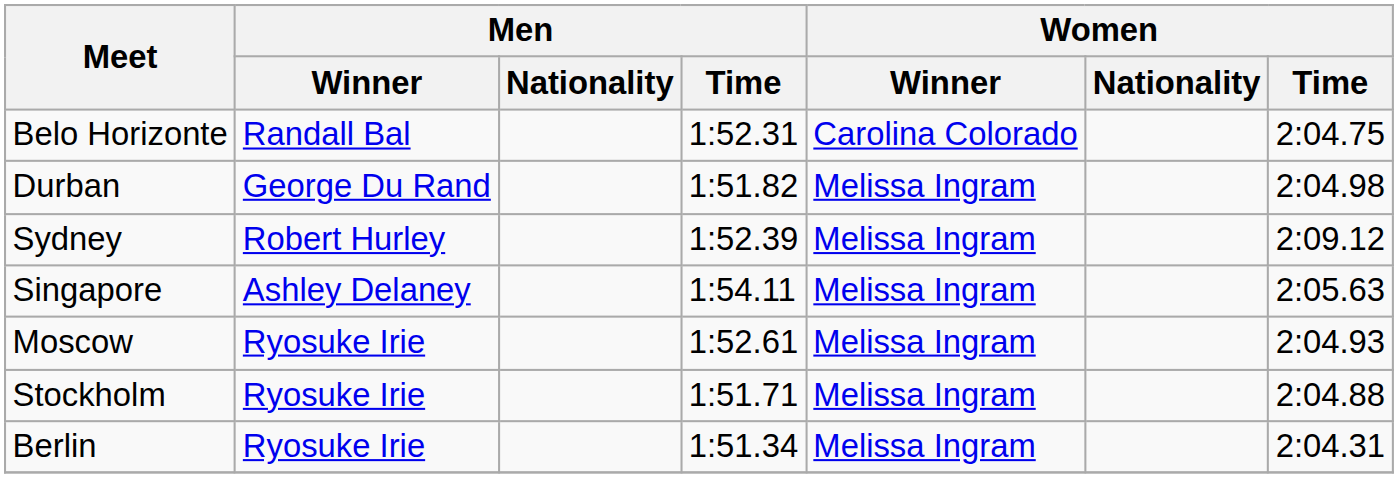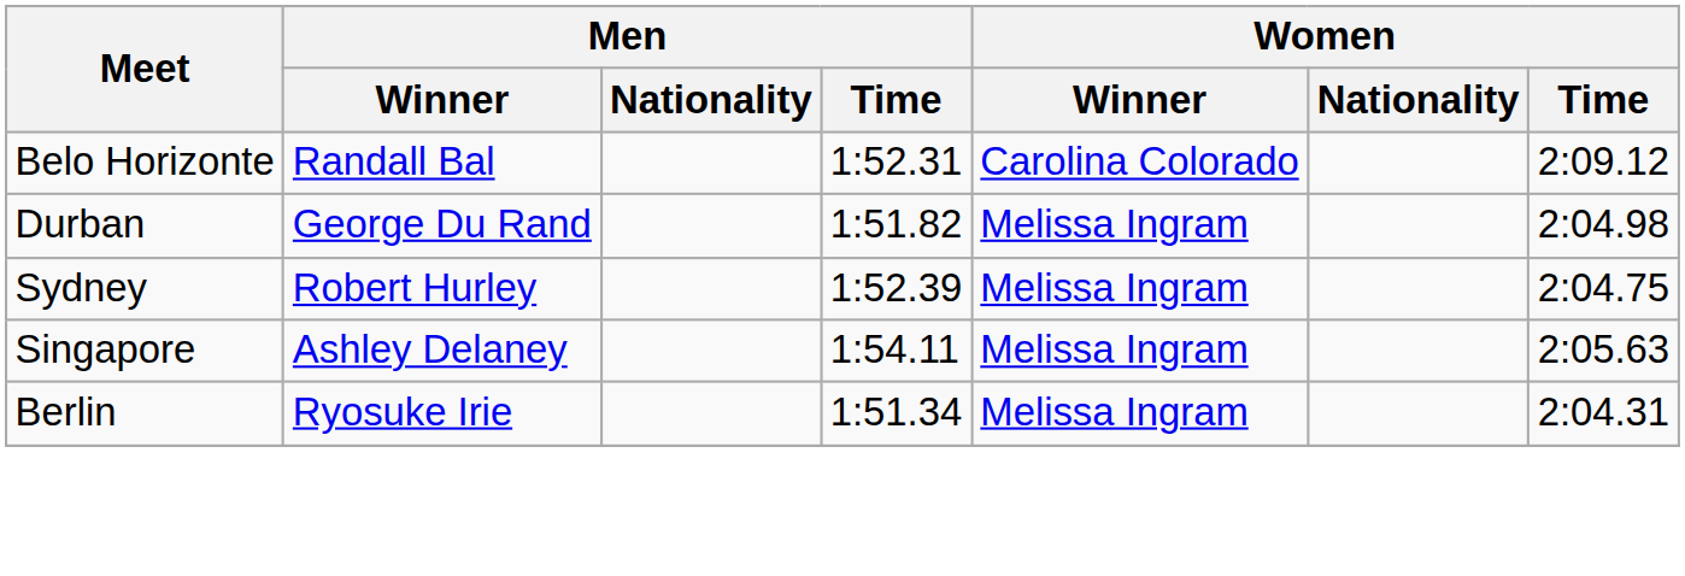 <table class="wikitable">
 <tr>
 <th rowspan="2">Meet</th>
 <th colspan="3">Men</th>
 <th colspan="3">Women</th>
 </tr>
 <tr>
 <th>Winner</th>
 <th>Nationality</th>
 <th>Time</th>
 <th>Winner</th>
 <th>Nationality</th>
 <th>Time</th>
 </tr>
 <tr>
 <td>Belo Horizonte</td>
 <td><a href='#'>Randall Bal</a></td>
 <td></td>
 <td>1:52.31</td>
 <td><a href='#'>Carolina Colorado</a></td>
 <td></td>
-<td>2:04.75</td>
+<td>2:09.12</td>
 </tr>
 <tr>
 <td>Durban</td>
 <td><a href='#'>George Du Rand</a></td>
 <td></td>
 <td>1:51.82</td>
 <td><a href='#'>Melissa Ingram</a></td>
 <td></td>
 <td>2:04.98</td>
 </tr>
 <tr>
 <td>Sydney</td>
 <td><a href='#'>Robert Hurley</a></td>
 <td></td>
 <td>1:52.39</td>
 <td><a href='#'>Melissa Ingram</a></td>
 <td></td>
-<td>2:09.12</td>
+<td>2:04.75</td>
 </tr>
 <tr>
 <td>Singapore</td>
 <td><a href='#'>Ashley Delaney</a></td>
 <td></td>
 <td>1:54.11</td>
 <td><a href='#'>Melissa Ingram</a></td>
 <td></td>
 <td>2:05.63</td>
-</tr>
-<tr>
-<td>Moscow</td>
-<td><a href='#'>Ryosuke Irie</a></td>
-<td></td>
-<td>1:52.61</td>
-<td><a href='#'>Melissa Ingram</a></td>
-<td></td>
-<td>2:04.93</td>
-</tr>
-<tr>
-<td>Stockholm</td>
-<td><a href='#'>Ryosuke Irie</a></td>
-<td></td>
-<td>1:51.71</td>
-<td><a href='#'>Melissa Ingram</a></td>
-<td></td>
-<td>2:04.88</td>
 </tr>
 <tr>
 <td>Berlin</td>
 <td><a href='#'>Ryosuke Irie</a></td>
 <td></td>
 <td>1:51.34</td>
 <td><a href='#'>Melissa Ingram</a></td>
 <td></td>
 <td>2:04.31</td>
 </tr>
 <tr>
 </tr>
 </table>
